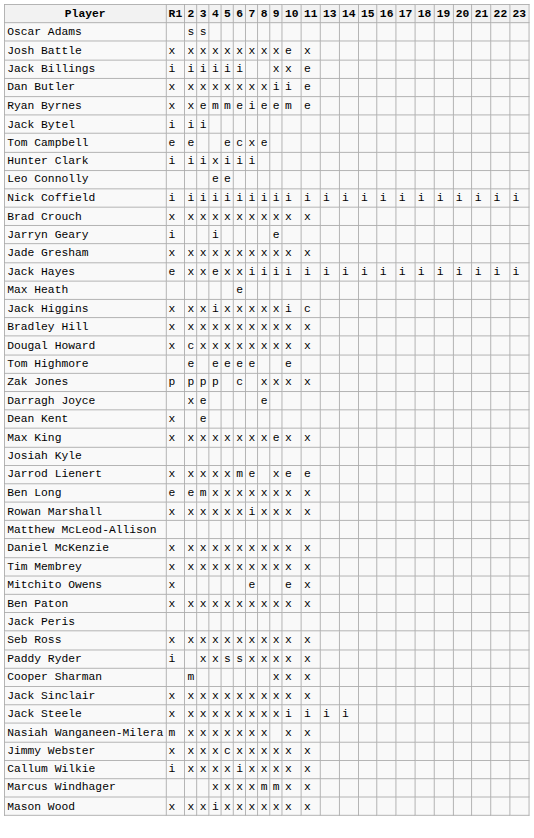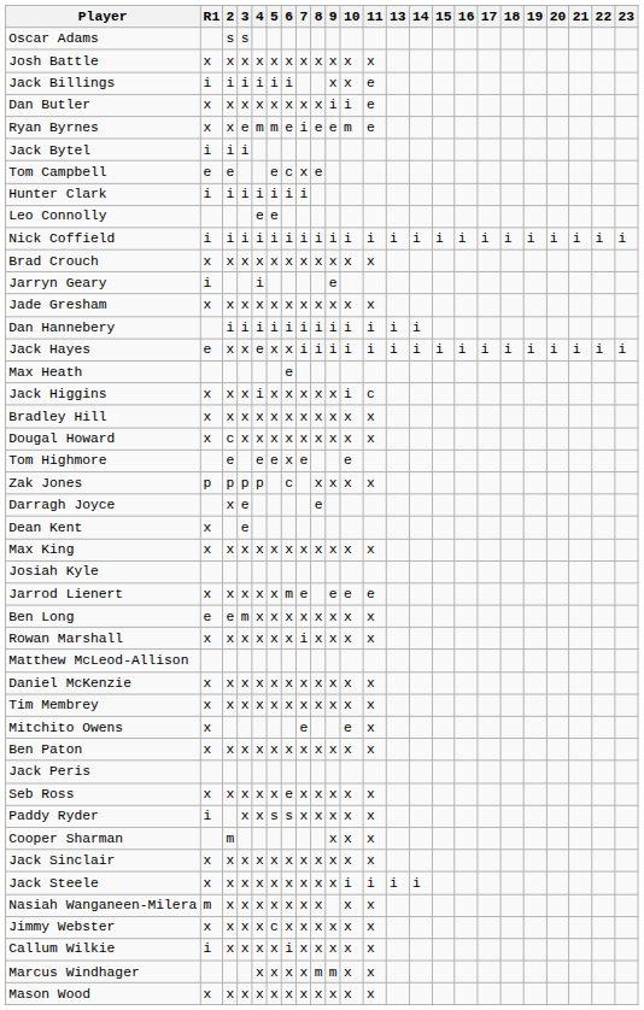 <table class="wikitable">
 <tr>
 <th>Player</th>
 <th>R1</th>
 <th>2</th>
 <th>3</th>
 <th>4</th>
 <th>5</th>
 <th>6</th>
 <th>7</th>
 <th>8</th>
 <th>9</th>
 <th>10</th>
 <th>11</th>
 <th>13</th>
 <th>14</th>
 <th>15</th>
 <th>16</th>
 <th>17</th>
 <th>18</th>
 <th>19</th>
 <th>20</th>
 <th>21</th>
 <th>22</th>
 <th>23</th>
 </tr>
 <tr>
 <td>Oscar Adams</td>
 <td></td>
 <td>s</td>
 <td>s</td>
 <td></td>
 <td></td>
 <td></td>
 <td></td>
 <td></td>
 <td></td>
 <td></td>
 <td></td>
 <td></td>
 <td></td>
 <td></td>
 <td></td>
 <td></td>
 <td></td>
 <td></td>
 <td></td>
 <td></td>
 <td></td>
 <td></td>
 </tr>
 <tr>
 <td>Josh Battle</td>
 <td>x</td>
 <td>x</td>
 <td>x</td>
 <td>x</td>
 <td>x</td>
 <td>x</td>
 <td>x</td>
 <td>x</td>
 <td>x</td>
-<td>e</td>
+<td>x</td>
 <td>x</td>
 <td></td>
 <td></td>
 <td></td>
 <td></td>
 <td></td>
 <td></td>
 <td></td>
 <td></td>
 <td></td>
 <td></td>
 <td></td>
 </tr>
 <tr>
 <td>Jack Billings</td>
 <td>i</td>
 <td>i</td>
 <td>i</td>
 <td>i</td>
 <td>i</td>
 <td>i</td>
 <td></td>
 <td></td>
 <td>x</td>
 <td>x</td>
 <td>e</td>
 <td></td>
 <td></td>
 <td></td>
 <td></td>
 <td></td>
 <td></td>
 <td></td>
 <td></td>
 <td></td>
 <td></td>
 <td></td>
 </tr>
 <tr>
 <td>Dan Butler</td>
 <td>x</td>
 <td>x</td>
 <td>x</td>
 <td>x</td>
 <td>x</td>
 <td>x</td>
 <td>x</td>
 <td>x</td>
 <td>i</td>
 <td>i</td>
 <td>e</td>
 <td></td>
 <td></td>
 <td></td>
 <td></td>
 <td></td>
 <td></td>
 <td></td>
 <td></td>
 <td></td>
 <td></td>
 <td></td>
 </tr>
 <tr>
 <td>Ryan Byrnes</td>
 <td>x</td>
 <td>x</td>
 <td>e</td>
 <td>m</td>
 <td>m</td>
 <td>e</td>
 <td>i</td>
 <td>e</td>
 <td>e</td>
 <td>m</td>
 <td>e</td>
 <td></td>
 <td></td>
 <td></td>
 <td></td>
 <td></td>
 <td></td>
 <td></td>
 <td></td>
 <td></td>
 <td></td>
 <td></td>
 </tr>
 <tr>
 <td>Jack Bytel</td>
 <td>i</td>
 <td>i</td>
 <td>i</td>
 <td></td>
 <td></td>
 <td></td>
 <td></td>
 <td></td>
 <td></td>
 <td></td>
 <td></td>
 <td></td>
 <td></td>
 <td></td>
 <td></td>
 <td></td>
 <td></td>
 <td></td>
 <td></td>
 <td></td>
 <td></td>
 <td></td>
 </tr>
 <tr>
 <td>Tom Campbell</td>
 <td>e</td>
 <td>e</td>
 <td></td>
 <td></td>
 <td>e</td>
 <td>c</td>
 <td>x</td>
 <td>e</td>
 <td></td>
 <td></td>
 <td></td>
 <td></td>
 <td></td>
 <td></td>
 <td></td>
 <td></td>
 <td></td>
 <td></td>
 <td></td>
 <td></td>
 <td></td>
 <td></td>
 </tr>
 <tr>
 <td>Hunter Clark</td>
 <td>i</td>
 <td>i</td>
 <td>i</td>
-<td>x</td>
+<td>i</td>
 <td>i</td>
 <td>i</td>
 <td>i</td>
 <td></td>
 <td></td>
 <td></td>
 <td></td>
 <td></td>
 <td></td>
 <td></td>
 <td></td>
 <td></td>
 <td></td>
 <td></td>
 <td></td>
 <td></td>
 <td></td>
 <td></td>
 </tr>
 <tr>
 <td>Leo Connolly</td>
 <td></td>
 <td></td>
 <td></td>
 <td>e</td>
 <td>e</td>
 <td></td>
 <td></td>
 <td></td>
 <td></td>
 <td></td>
 <td></td>
 <td></td>
 <td></td>
 <td></td>
 <td></td>
 <td></td>
 <td></td>
 <td></td>
 <td></td>
 <td></td>
 <td></td>
 <td></td>
 </tr>
 <tr>
 <td>Nick Coffield</td>
 <td>i</td>
 <td>i</td>
 <td>i</td>
 <td>i</td>
 <td>i</td>
 <td>i</td>
 <td>i</td>
 <td>i</td>
 <td>i</td>
 <td>i</td>
 <td>i</td>
 <td>i</td>
 <td>i</td>
 <td>i</td>
 <td>i</td>
 <td>i</td>
 <td>i</td>
 <td>i</td>
 <td>i</td>
 <td>i</td>
 <td>i</td>
 <td>i</td>
 </tr>
 <tr>
 <td>Brad Crouch</td>
 <td>x</td>
 <td>x</td>
 <td>x</td>
 <td>x</td>
 <td>x</td>
 <td>x</td>
 <td>x</td>
 <td>x</td>
 <td>x</td>
 <td>x</td>
 <td>x</td>
 <td></td>
 <td></td>
 <td></td>
 <td></td>
 <td></td>
 <td></td>
 <td></td>
 <td></td>
 <td></td>
 <td></td>
 <td></td>
 </tr>
 <tr>
 <td>Jarryn Geary</td>
 <td>i</td>
 <td></td>
 <td></td>
 <td>i</td>
 <td></td>
 <td></td>
 <td></td>
 <td></td>
 <td>e</td>
 <td></td>
 <td></td>
 <td></td>
 <td></td>
 <td></td>
 <td></td>
 <td></td>
 <td></td>
 <td></td>
 <td></td>
 <td></td>
 <td></td>
 <td></td>
 </tr>
 <tr>
 <td>Jade Gresham</td>
 <td>x</td>
 <td>x</td>
 <td>x</td>
 <td>x</td>
 <td>x</td>
 <td>x</td>
 <td>x</td>
 <td>x</td>
 <td>x</td>
 <td>x</td>
 <td>x</td>
 <td></td>
 <td></td>
 <td></td>
 <td></td>
 <td></td>
 <td></td>
 <td></td>
 <td></td>
 <td></td>
 <td></td>
 <td></td>
 </tr>
 <tr>
+<td>Dan Hannebery</td>
+<td></td>
+<td>i</td>
+<td>i</td>
+<td>i</td>
+<td>i</td>
+<td>i</td>
+<td>i</td>
+<td>i</td>
+<td>i</td>
+<td>i</td>
+<td>i</td>
+<td>i</td>
+<td>i</td>
+<td></td>
+<td></td>
+<td></td>
+<td></td>
+<td></td>
+<td></td>
+<td></td>
+<td></td>
+<td></td>
+</tr>
+<tr>
 <td>Jack Hayes</td>
 <td>e</td>
 <td>x</td>
 <td>x</td>
 <td>e</td>
 <td>x</td>
 <td>x</td>
 <td>i</td>
 <td>i</td>
 <td>i</td>
 <td>i</td>
 <td>i</td>
 <td>i</td>
 <td>i</td>
 <td>i</td>
 <td>i</td>
 <td>i</td>
 <td>i</td>
 <td>i</td>
 <td>i</td>
 <td>i</td>
 <td>i</td>
 <td>i</td>
 </tr>
 <tr>
 <td>Max Heath</td>
 <td></td>
 <td></td>
 <td></td>
 <td></td>
 <td></td>
 <td>e</td>
 <td></td>
 <td></td>
 <td></td>
 <td></td>
 <td></td>
 <td></td>
 <td></td>
 <td></td>
 <td></td>
 <td></td>
 <td></td>
 <td></td>
 <td></td>
 <td></td>
 <td></td>
 <td></td>
 </tr>
 <tr>
 <td>Jack Higgins</td>
 <td>x</td>
 <td>x</td>
 <td>x</td>
 <td>i</td>
 <td>x</td>
 <td>x</td>
 <td>x</td>
 <td>x</td>
 <td>x</td>
 <td>i</td>
 <td>c</td>
 <td></td>
 <td></td>
 <td></td>
 <td></td>
 <td></td>
 <td></td>
 <td></td>
 <td></td>
 <td></td>
 <td></td>
 <td></td>
 </tr>
 <tr>
 <td>Bradley Hill</td>
 <td>x</td>
 <td>x</td>
 <td>x</td>
 <td>x</td>
 <td>x</td>
 <td>x</td>
 <td>x</td>
 <td>x</td>
 <td>x</td>
 <td>x</td>
 <td>x</td>
 <td></td>
 <td></td>
 <td></td>
 <td></td>
 <td></td>
 <td></td>
 <td></td>
 <td></td>
 <td></td>
 <td></td>
 <td></td>
 </tr>
 <tr>
 <td>Dougal Howard</td>
 <td>x</td>
 <td>c</td>
 <td>x</td>
 <td>x</td>
 <td>x</td>
 <td>x</td>
 <td>x</td>
 <td>x</td>
 <td>x</td>
 <td>x</td>
 <td>x</td>
 <td></td>
 <td></td>
 <td></td>
 <td></td>
 <td></td>
 <td></td>
 <td></td>
 <td></td>
 <td></td>
 <td></td>
 <td></td>
 </tr>
 <tr>
 <td>Tom Highmore</td>
 <td></td>
 <td>e</td>
 <td></td>
 <td>e</td>
 <td>e</td>
-<td>e</td>
+<td>x</td>
 <td>e</td>
 <td></td>
 <td></td>
 <td>e</td>
 <td></td>
 <td></td>
 <td></td>
 <td></td>
 <td></td>
 <td></td>
 <td></td>
 <td></td>
 <td></td>
 <td></td>
 <td></td>
 <td></td>
 </tr>
 <tr>
 <td>Zak Jones</td>
 <td>p</td>
 <td>p</td>
 <td>p</td>
 <td>p</td>
 <td></td>
 <td>c</td>
 <td></td>
 <td>x</td>
 <td>x</td>
 <td>x</td>
 <td>x</td>
 <td></td>
 <td></td>
 <td></td>
 <td></td>
 <td></td>
 <td></td>
 <td></td>
 <td></td>
 <td></td>
 <td></td>
 <td></td>
 </tr>
 <tr>
 <td>Darragh Joyce</td>
 <td></td>
 <td>x</td>
 <td>e</td>
 <td></td>
 <td></td>
 <td></td>
 <td></td>
 <td>e</td>
 <td></td>
 <td></td>
 <td></td>
 <td></td>
 <td></td>
 <td></td>
 <td></td>
 <td></td>
 <td></td>
 <td></td>
 <td></td>
 <td></td>
 <td></td>
 <td></td>
 </tr>
 <tr>
 <td>Dean Kent</td>
 <td>x</td>
 <td></td>
 <td>e</td>
 <td></td>
 <td></td>
 <td></td>
 <td></td>
 <td></td>
 <td></td>
 <td></td>
 <td></td>
 <td></td>
 <td></td>
 <td></td>
 <td></td>
 <td></td>
 <td></td>
 <td></td>
 <td></td>
 <td></td>
 <td></td>
 <td></td>
 </tr>
 <tr>
 <td>Max King</td>
 <td>x</td>
 <td>x</td>
 <td>x</td>
 <td>x</td>
 <td>x</td>
 <td>x</td>
 <td>x</td>
 <td>x</td>
-<td>e</td>
+<td>x</td>
 <td>x</td>
 <td>x</td>
 <td></td>
 <td></td>
 <td></td>
 <td></td>
 <td></td>
 <td></td>
 <td></td>
 <td></td>
 <td></td>
 <td></td>
 <td></td>
 </tr>
 <tr>
 <td>Josiah Kyle</td>
 <td></td>
 <td></td>
 <td></td>
 <td></td>
 <td></td>
 <td></td>
 <td></td>
 <td></td>
 <td></td>
 <td></td>
 <td></td>
 <td></td>
 <td></td>
 <td></td>
 <td></td>
 <td></td>
 <td></td>
 <td></td>
 <td></td>
 <td></td>
 <td></td>
 <td></td>
 </tr>
 <tr>
 <td>Jarrod Lienert</td>
 <td>x</td>
 <td>x</td>
 <td>x</td>
 <td>x</td>
 <td>x</td>
 <td>m</td>
 <td>e</td>
 <td></td>
-<td>x</td>
+<td>e</td>
 <td>e</td>
 <td>e</td>
 <td></td>
 <td></td>
 <td></td>
 <td></td>
 <td></td>
 <td></td>
 <td></td>
 <td></td>
 <td></td>
 <td></td>
 <td></td>
 </tr>
 <tr>
 <td>Ben Long</td>
 <td>e</td>
 <td>e</td>
 <td>m</td>
 <td>x</td>
 <td>x</td>
 <td>x</td>
 <td>x</td>
 <td>x</td>
 <td>x</td>
 <td>x</td>
 <td>x</td>
 <td></td>
 <td></td>
 <td></td>
 <td></td>
 <td></td>
 <td></td>
 <td></td>
 <td></td>
 <td></td>
 <td></td>
 <td></td>
 </tr>
 <tr>
 <td>Rowan Marshall</td>
 <td>x</td>
 <td>x</td>
 <td>x</td>
 <td>x</td>
 <td>x</td>
 <td>x</td>
 <td>i</td>
 <td>x</td>
 <td>x</td>
 <td>x</td>
 <td>x</td>
 <td></td>
 <td></td>
 <td></td>
 <td></td>
 <td></td>
 <td></td>
 <td></td>
 <td></td>
 <td></td>
 <td></td>
 <td></td>
 </tr>
 <tr>
 <td>Matthew McLeod-Allison</td>
 <td></td>
 <td></td>
 <td></td>
 <td></td>
 <td></td>
 <td></td>
 <td></td>
 <td></td>
 <td></td>
 <td></td>
 <td></td>
 <td></td>
 <td></td>
 <td></td>
 <td></td>
 <td></td>
 <td></td>
 <td></td>
 <td></td>
 <td></td>
 <td></td>
 <td></td>
 </tr>
 <tr>
 <td>Daniel McKenzie</td>
 <td>x</td>
 <td>x</td>
 <td>x</td>
 <td>x</td>
 <td>x</td>
 <td>x</td>
 <td>x</td>
 <td>x</td>
 <td>x</td>
 <td>x</td>
 <td>x</td>
 <td></td>
 <td></td>
 <td></td>
 <td></td>
 <td></td>
 <td></td>
 <td></td>
 <td></td>
 <td></td>
 <td></td>
 <td></td>
 </tr>
 <tr>
 <td>Tim Membrey</td>
 <td>x</td>
 <td>x</td>
 <td>x</td>
 <td>x</td>
 <td>x</td>
 <td>x</td>
 <td>x</td>
 <td>x</td>
 <td>x</td>
 <td>x</td>
 <td>x</td>
 <td></td>
 <td></td>
 <td></td>
 <td></td>
 <td></td>
 <td></td>
 <td></td>
 <td></td>
 <td></td>
 <td></td>
 <td></td>
 </tr>
 <tr>
 <td>Mitchito Owens</td>
 <td>x</td>
 <td></td>
 <td></td>
 <td></td>
 <td></td>
 <td></td>
 <td>e</td>
 <td></td>
 <td></td>
 <td>e</td>
 <td>x</td>
 <td></td>
 <td></td>
 <td></td>
 <td></td>
 <td></td>
 <td></td>
 <td></td>
 <td></td>
 <td></td>
 <td></td>
 <td></td>
 </tr>
 <tr>
 <td>Ben Paton</td>
 <td>x</td>
 <td>x</td>
 <td>x</td>
 <td>x</td>
 <td>x</td>
 <td>x</td>
 <td>x</td>
 <td>x</td>
 <td>x</td>
 <td>x</td>
 <td>x</td>
 <td></td>
 <td></td>
 <td></td>
 <td></td>
 <td></td>
 <td></td>
 <td></td>
 <td></td>
 <td></td>
 <td></td>
 <td></td>
 </tr>
 <tr>
 <td>Jack Peris</td>
 <td></td>
 <td></td>
 <td></td>
 <td></td>
 <td></td>
 <td></td>
 <td></td>
 <td></td>
 <td></td>
 <td></td>
 <td></td>
 <td></td>
 <td></td>
 <td></td>
 <td></td>
 <td></td>
 <td></td>
 <td></td>
 <td></td>
 <td></td>
 <td></td>
 <td></td>
 </tr>
 <tr>
 <td>Seb Ross</td>
 <td>x</td>
 <td>x</td>
 <td>x</td>
 <td>x</td>
 <td>x</td>
-<td>x</td>
+<td>e</td>
 <td>x</td>
 <td>x</td>
 <td>x</td>
 <td>x</td>
 <td>x</td>
 <td></td>
 <td></td>
 <td></td>
 <td></td>
 <td></td>
 <td></td>
 <td></td>
 <td></td>
 <td></td>
 <td></td>
 <td></td>
 </tr>
 <tr>
 <td>Paddy Ryder</td>
 <td>i</td>
 <td></td>
 <td>x</td>
 <td>x</td>
 <td>s</td>
 <td>s</td>
 <td>x</td>
 <td>x</td>
 <td>x</td>
 <td>x</td>
 <td>x</td>
 <td></td>
 <td></td>
 <td></td>
 <td></td>
 <td></td>
 <td></td>
 <td></td>
 <td></td>
 <td></td>
 <td></td>
 <td></td>
 </tr>
 <tr>
 <td>Cooper Sharman</td>
 <td></td>
 <td>m</td>
 <td></td>
 <td></td>
 <td></td>
 <td></td>
 <td></td>
 <td></td>
 <td>x</td>
 <td>x</td>
 <td>x</td>
 <td></td>
 <td></td>
 <td></td>
 <td></td>
 <td></td>
 <td></td>
 <td></td>
 <td></td>
 <td></td>
 <td></td>
 <td></td>
 </tr>
 <tr>
 <td>Jack Sinclair</td>
 <td>x</td>
 <td>x</td>
 <td>x</td>
 <td>x</td>
 <td>x</td>
 <td>x</td>
 <td>x</td>
 <td>x</td>
 <td>x</td>
 <td>x</td>
 <td>x</td>
 <td></td>
 <td></td>
 <td></td>
 <td></td>
 <td></td>
 <td></td>
 <td></td>
 <td></td>
 <td></td>
 <td></td>
 <td></td>
 </tr>
 <tr>
 <td>Jack Steele</td>
 <td>x</td>
 <td>x</td>
 <td>x</td>
 <td>x</td>
 <td>x</td>
 <td>x</td>
 <td>x</td>
 <td>x</td>
 <td>x</td>
 <td>i</td>
 <td>i</td>
 <td>i</td>
 <td>i</td>
 <td></td>
 <td></td>
 <td></td>
 <td></td>
 <td></td>
 <td></td>
 <td></td>
 <td></td>
 <td></td>
 </tr>
 <tr>
 <td>Nasiah Wanganeen-Milera</td>
 <td>m</td>
 <td>x</td>
 <td>x</td>
 <td>x</td>
 <td>x</td>
 <td>x</td>
 <td>x</td>
 <td>x</td>
 <td></td>
 <td>x</td>
 <td>x</td>
 <td></td>
 <td></td>
 <td></td>
 <td></td>
 <td></td>
 <td></td>
 <td></td>
 <td></td>
 <td></td>
 <td></td>
 <td></td>
 </tr>
 <tr>
 <td>Jimmy Webster</td>
 <td>x</td>
 <td>x</td>
 <td>x</td>
 <td>x</td>
 <td>c</td>
 <td>x</td>
 <td>x</td>
 <td>x</td>
 <td>x</td>
 <td>x</td>
 <td>x</td>
 <td></td>
 <td></td>
 <td></td>
 <td></td>
 <td></td>
 <td></td>
 <td></td>
 <td></td>
 <td></td>
 <td></td>
 <td></td>
 </tr>
 <tr>
 <td>Callum Wilkie</td>
 <td>i</td>
 <td>x</td>
 <td>x</td>
 <td>x</td>
 <td>x</td>
 <td>i</td>
 <td>x</td>
 <td>x</td>
 <td>x</td>
 <td>x</td>
 <td>x</td>
 <td></td>
 <td></td>
 <td></td>
 <td></td>
 <td></td>
 <td></td>
 <td></td>
 <td></td>
 <td></td>
 <td></td>
 <td></td>
 </tr>
 <tr>
 <td>Marcus Windhager</td>
 <td></td>
 <td></td>
 <td></td>
 <td>x</td>
 <td>x</td>
 <td>x</td>
 <td>x</td>
 <td>m</td>
 <td>m</td>
 <td>x</td>
 <td>x</td>
 <td></td>
 <td></td>
 <td></td>
 <td></td>
 <td></td>
 <td></td>
 <td></td>
 <td></td>
 <td></td>
 <td></td>
 <td></td>
 </tr>
 <tr>
 <td>Mason Wood</td>
 <td>x</td>
 <td>x</td>
 <td>x</td>
-<td>i</td>
+<td>x</td>
 <td>x</td>
 <td>x</td>
 <td>x</td>
 <td>x</td>
 <td>x</td>
 <td>x</td>
 <td>x</td>
 <td></td>
 <td></td>
 <td></td>
 <td></td>
 <td></td>
 <td></td>
 <td></td>
 <td></td>
 <td></td>
 <td></td>
 <td></td>
 </tr>
 </table>
